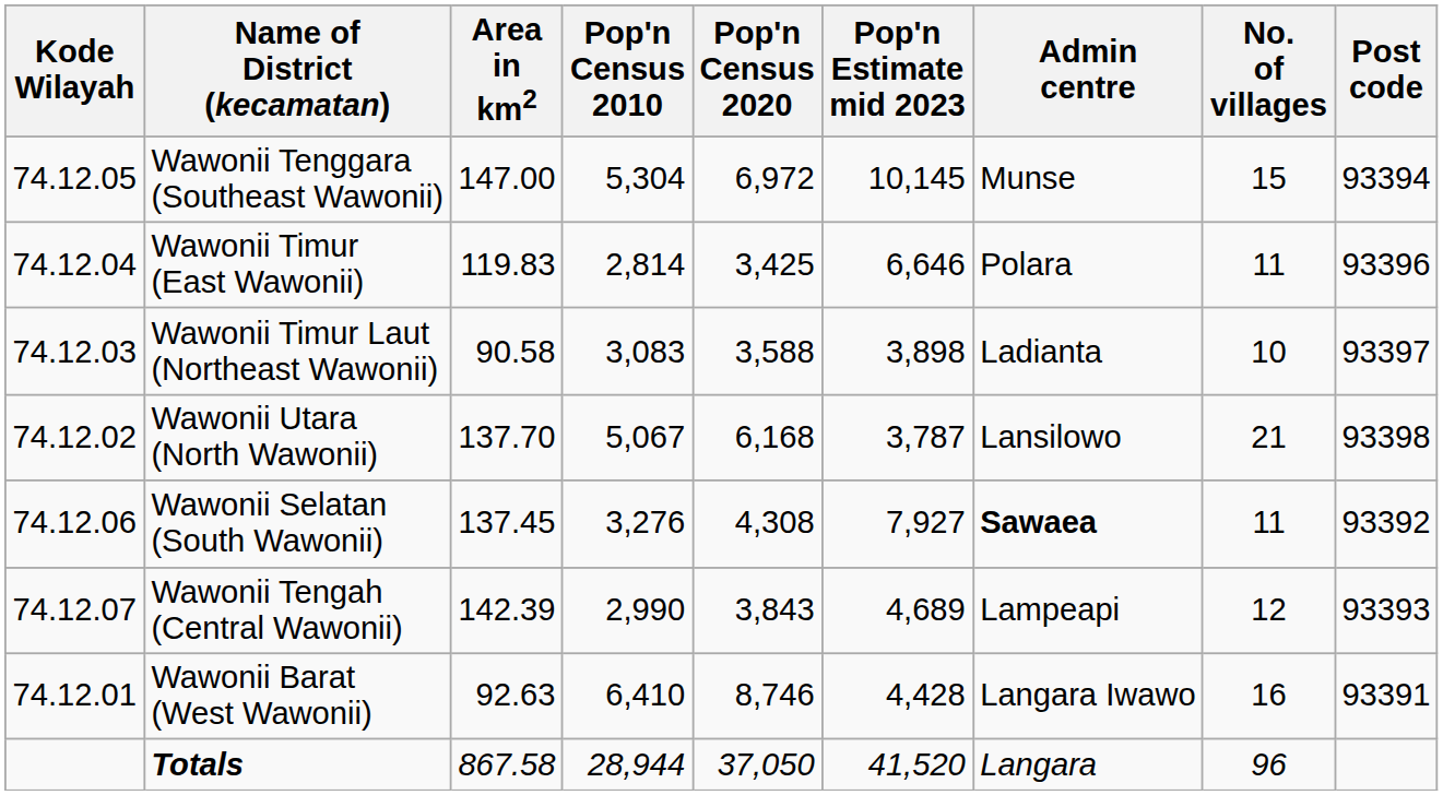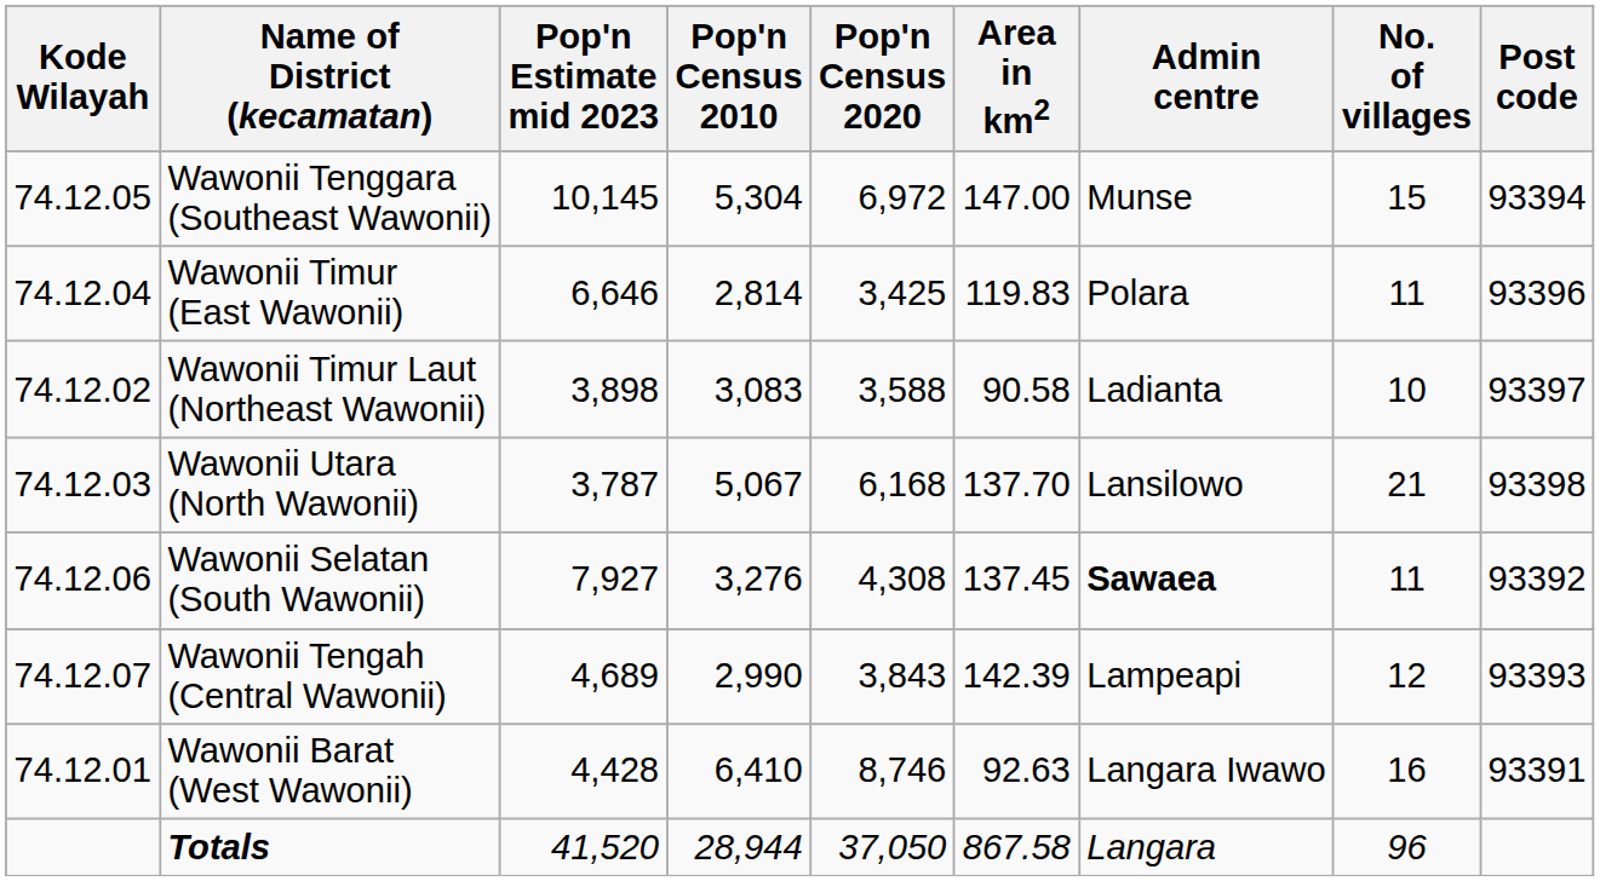 <table class="sortable wikitable">
 <tr>
 <th>Kode <br>Wilayah</th>
 <th>Name of<br>District<br>(<em>kecamatan</em>)</th>
-<th>Area<br>in <br>km<sup>2</sup></th>
+<th>Pop'n<br>Estimate<br>mid 2023</th>
 <th>Pop'n<br>Census<br>2010</th>
 <th>Pop'n<br>Census<br>2020</th>
-<th>Pop'n<br>Estimate<br>mid 2023</th>
+<th>Area<br>in <br>km<sup>2</sup></th>
 <th>Admin<br>centre</th>
 <th>No.<br>of<br>villages</th>
 <th>Post<br>code</th>
 </tr>
 <tr>
 <td>74.12.05</td>
 <td>Wawonii Tenggara <br> (Southeast Wawonii)</td>
-<td align="right">147.00</td>
+<td align="right">10,145</td>
 <td align="right">5,304</td>
 <td align="right">6,972</td>
-<td align="right">10,145</td>
+<td align="right">147.00</td>
 <td>Munse</td>
 <td align="center">15</td>
 <td>93394</td>
 </tr>
 <tr>
 <td>74.12.04</td>
 <td>Wawonii Timur <br> (East Wawonii)</td>
-<td align="right">119.83</td>
+<td align="right">6,646</td>
 <td align="right">2,814</td>
 <td align="right">3,425</td>
-<td align="right">6,646</td>
+<td align="right">119.83</td>
 <td>Polara</td>
 <td align="center">11</td>
 <td>93396</td>
 </tr>
 <tr>
-<td>74.12.03</td>
+<td>74.12.02</td>
 <td>Wawonii Timur Laut <br> (Northeast Wawonii)</td>
-<td align="right">90.58</td>
+<td align="right">3,898</td>
 <td align="right">3,083</td>
 <td align="right">3,588</td>
-<td align="right">3,898</td>
+<td align="right">90.58</td>
 <td>Ladianta</td>
 <td align="center">10</td>
 <td>93397</td>
 </tr>
 <tr>
-<td>74.12.02</td>
+<td>74.12.03</td>
 <td>Wawonii Utara <br> (North Wawonii)</td>
-<td align="right">137.70</td>
+<td align="right">3,787</td>
 <td align="right">5,067</td>
 <td align="right">6,168</td>
-<td align="right">3,787</td>
+<td align="right">137.70</td>
 <td>Lansilowo</td>
 <td align="center">21</td>
 <td>93398</td>
 </tr>
 <tr>
 <td>74.12.06</td>
 <td>Wawonii Selatan <br> (South Wawonii)</td>
-<td align="right">137.45</td>
+<td align="right">7,927</td>
 <td align="right">3,276</td>
 <td align="right">4,308</td>
-<td align="right">7,927</td>
+<td align="right">137.45</td>
 <td><strong>Sawaea</strong></td>
 <td align="center">11</td>
 <td>93392</td>
 </tr>
 <tr>
 <td>74.12.07</td>
 <td>Wawonii Tengah <br> (Central Wawonii)</td>
-<td align="right">142.39</td>
+<td align="right">4,689</td>
 <td align="right">2,990</td>
 <td align="right">3,843</td>
-<td align="right">4,689</td>
+<td align="right">142.39</td>
 <td>Lampeapi</td>
 <td align="center">12</td>
 <td>93393</td>
 </tr>
 <tr>
 <td>74.12.01</td>
 <td>Wawonii Barat <br> (West Wawonii)</td>
-<td align="right">92.63</td>
+<td align="right">4,428</td>
 <td align="right">6,410</td>
 <td align="right">8,746</td>
-<td align="right">4,428</td>
+<td align="right">92.63</td>
 <td>Langara Iwawo</td>
 <td align="center">16</td>
 <td>93391</td>
 </tr>
 <tr>
 <td></td>
 <td><strong><em>Totals</em></strong></td>
-<td align="right"><em>867.58</em></td>
+<td align="right"><em>41,520</em></td>
 <td align="right"><em>28,944</em></td>
 <td align="right"><em>37,050</em></td>
-<td align="right"><em>41,520</em></td>
+<td align="right"><em>867.58</em></td>
 <td><em>Langara</em></td>
 <td align="center"><em>96</em></td>
 <td></td>
 </tr>
 </table>
